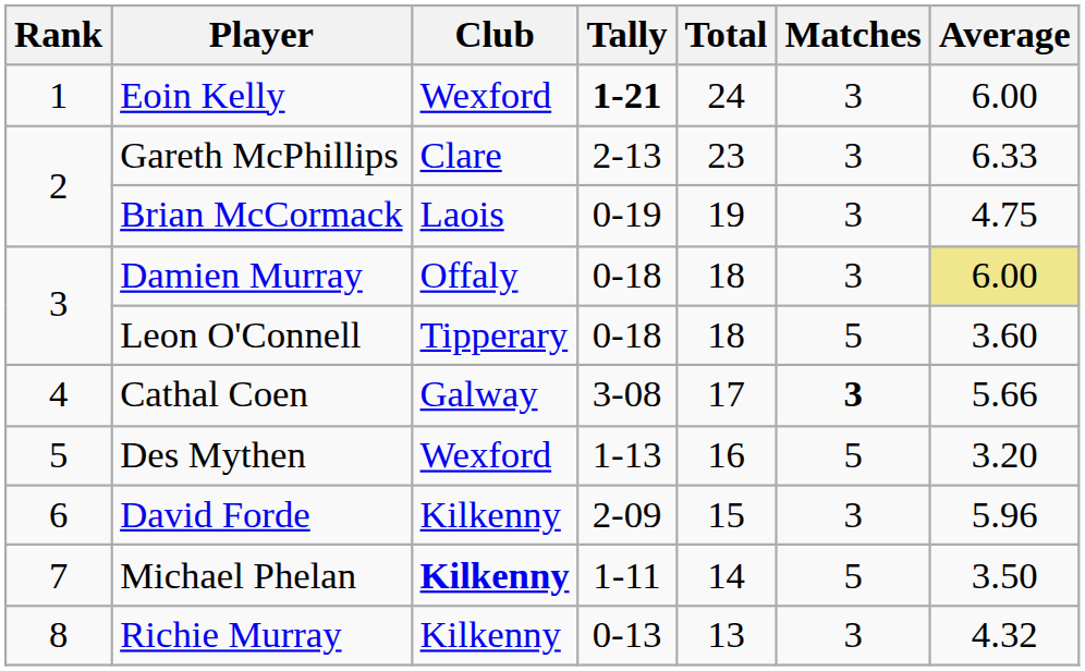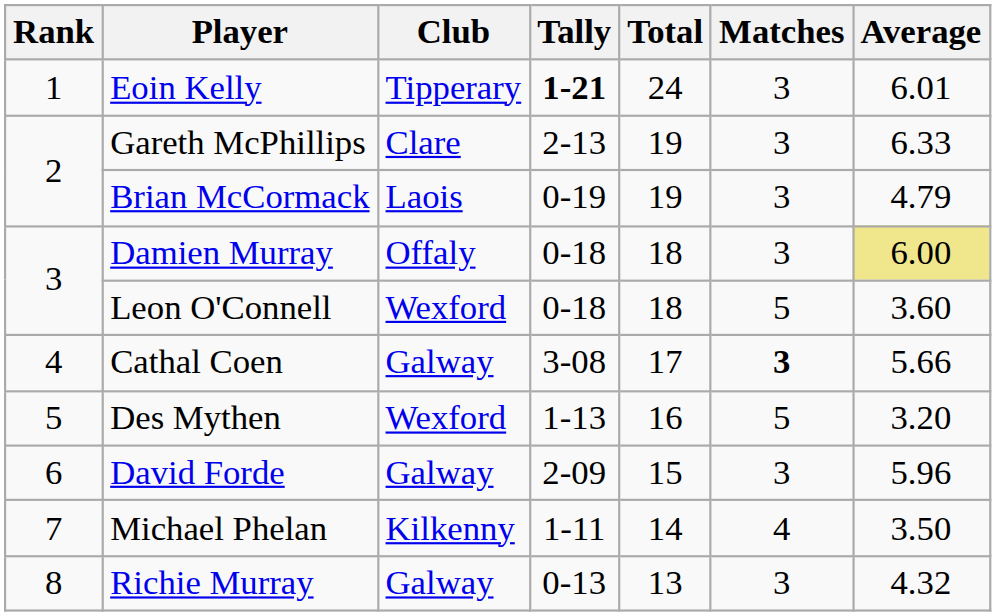 <table class="wikitable">
 <tr>
 <th>Rank</th>
 <th>Player</th>
 <th>Club</th>
 <th>Tally</th>
 <th>Total</th>
 <th>Matches</th>
 <th>Average</th>
 </tr>
 <tr>
 <td rowspan=1 align=center>1</td>
 <td><a href='#'>Eoin Kelly</a></td>
-<td><a href='#'>Wexford</a></td>
+<td><a href='#'>Tipperary</a></td>
 <td align=center><strong>1-21</strong></td>
 <td align=center>24</td>
 <td align=center>3</td>
-<td align=center>6.00</td>
+<td align=center>6.01</td>
 </tr>
 <tr>
 <td rowspan=2 align=center>2</td>
 <td>Gareth McPhillips</td>
 <td><a href='#'>Clare</a></td>
 <td align=center>2-13</td>
-<td align=center>23</td>
+<td align=center>19</td>
 <td align=center>3</td>
 <td align=center>6.33</td>
 </tr>
 <tr>
 <td><a href='#'>Brian McCormack</a></td>
 <td><a href='#'>Laois</a></td>
 <td align=center>0-19</td>
 <td align=center>19</td>
 <td align=center>3</td>
-<td align=center>4.75</td>
+<td align=center>4.79</td>
 </tr>
 <tr>
 <td rowspan=2 align=center>3</td>
 <td><a href='#'>Damien Murray</a></td>
 <td><a href='#'>Offaly</a></td>
 <td align=center>0-18</td>
 <td align=center>18</td>
 <td align=center>3</td>
 <td align=center style="background: khaki;">6.00</td>
 </tr>
 <tr>
 <td>Leon O'Connell</td>
-<td><a href='#'>Tipperary</a></td>
+<td><a href='#'>Wexford</a></td>
 <td align=center>0-18</td>
 <td align=center>18</td>
 <td align=center>5</td>
 <td align=center>3.60</td>
 </tr>
 <tr>
 <td rowspan=1 align=center>4</td>
 <td>Cathal Coen</td>
 <td><a href='#'>Galway</a></td>
 <td align=center>3-08</td>
 <td align=center>17</td>
 <td align=center><strong>3</strong></td>
 <td align=center>5.66</td>
 </tr>
 <tr>
 <td rowspan=1 align=center>5</td>
 <td>Des Mythen</td>
 <td><a href='#'>Wexford</a></td>
 <td align=center>1-13</td>
 <td align=center>16</td>
 <td align=center>5</td>
 <td align=center>3.20</td>
 </tr>
 <tr>
 <td rowspan=1 align=center>6</td>
 <td><a href='#'>David Forde</a></td>
-<td><a href='#'>Kilkenny</a></td>
+<td><a href='#'>Galway</a></td>
 <td align=center>2-09</td>
 <td align=center>15</td>
 <td align=center>3</td>
 <td align=center>5.96</td>
 </tr>
 <tr>
 <td rowspan=1 align=center>7</td>
 <td>Michael Phelan</td>
-<td><strong><a href='#'>Kilkenny</a></strong></td>
+<td><a href='#'>Kilkenny</a></td>
 <td align=center>1-11</td>
 <td align=center>14</td>
-<td align=center>5</td>
+<td align=center>4</td>
 <td align=center>3.50</td>
 </tr>
 <tr>
 <td rowspan=1 align=center>8</td>
 <td><a href='#'>Richie Murray</a></td>
-<td><a href='#'>Kilkenny</a></td>
+<td><a href='#'>Galway</a></td>
 <td align=center>0-13</td>
 <td align=center>13</td>
 <td align=center>3</td>
 <td align=center>4.32</td>
 </tr>
 </table>
